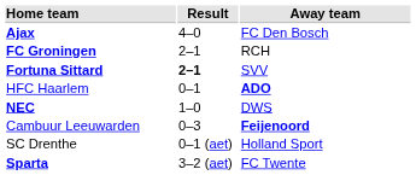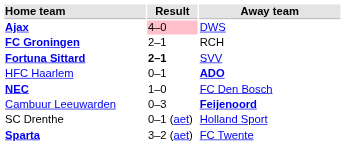 <table>
 <tr bgcolor="#E4E4E4">
 <th style="border-bottom:1px solid #AAAAAA" width="200" align="left">Home team</th>
 <th style="border-bottom:1px solid #AAAAAA" width="70" align="center">Result</th>
 <th style="border-bottom:1px solid #AAAAAA" width="200">Away team</th>
 </tr>
 <tr>
 <td><strong><a href='#'>Ajax</a></strong></td>
-<td>4–0</td>
-<td><a href='#'>FC Den Bosch</a></td>
+<td style="background: pink;">4–0</td>
+<td><a href='#'>DWS</a></td>
 </tr>
 <tr>
 <td><strong><a href='#'>FC Groningen</a></strong></td>
 <td>2–1</td>
 <td>RCH</td>
 </tr>
 <tr>
 <td><strong><a href='#'>Fortuna Sittard</a></strong></td>
 <td><strong>2–1</strong></td>
 <td><a href='#'>SVV</a></td>
 </tr>
 <tr>
 <td><a href='#'>HFC Haarlem</a></td>
 <td>0–1</td>
 <td><strong><a href='#'>ADO</a></strong></td>
 </tr>
 <tr>
 <td><strong><a href='#'>NEC</a></strong></td>
 <td>1–0</td>
-<td><a href='#'>DWS</a></td>
+<td><a href='#'>FC Den Bosch</a></td>
 </tr>
 <tr>
 <td><a href='#'>Cambuur Leeuwarden</a></td>
 <td>0–3</td>
 <td><strong><a href='#'>Feijenoord</a></strong></td>
 </tr>
 <tr>
 <td>SC Drenthe</td>
 <td>0–1 (<a href='#'>aet</a>)</td>
 <td><a href='#'>Holland Sport</a></td>
 </tr>
 <tr>
 <td><strong><a href='#'>Sparta</a></strong></td>
 <td>3–2 (<a href='#'>aet</a>)</td>
 <td><a href='#'>FC Twente</a></td>
 </tr>
 </table>
